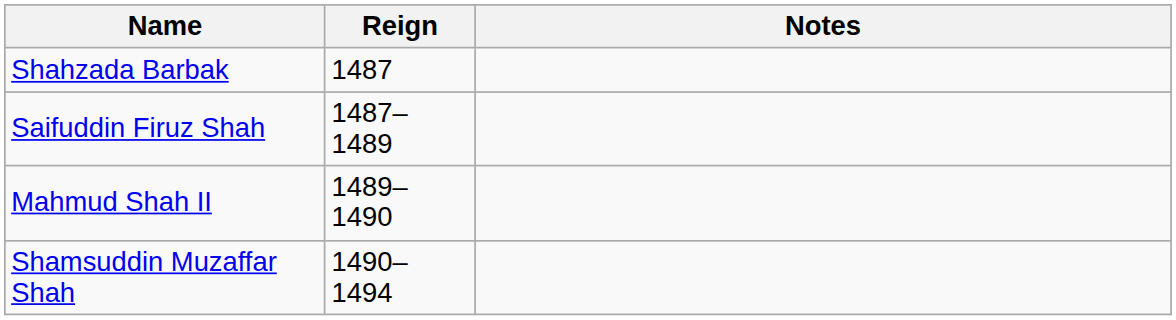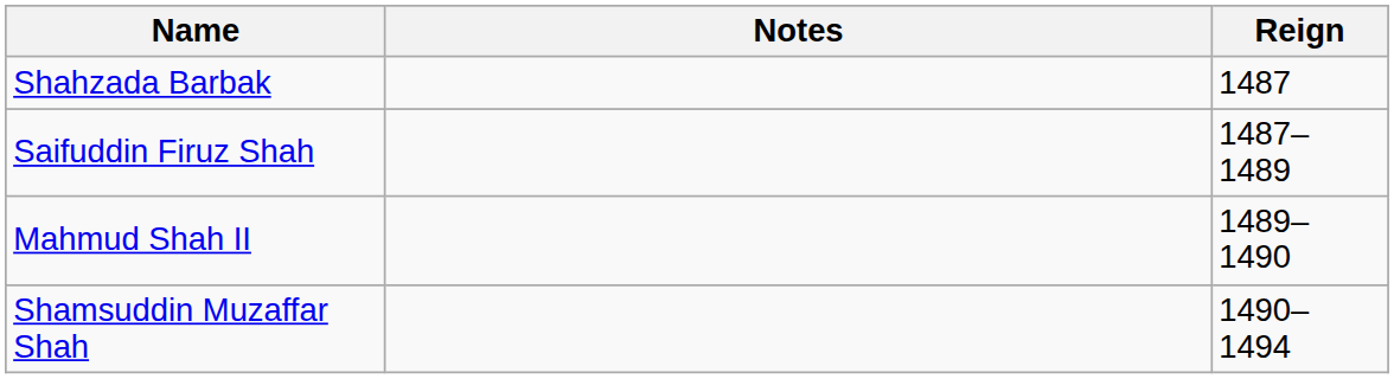 <table class="wikitable">
 <tr>
 <th width="180">Name</th>
+<th width="400">Notes</th>
 <th width="80">Reign</th>
-<th width="400">Notes</th>
 </tr>
 <tr>
 <td><a href='#'>Shahzada Barbak</a></td>
+<td></td>
 <td>1487</td>
-<td></td>
 </tr>
 <tr>
 <td><a href='#'>Saifuddin Firuz Shah</a></td>
+<td></td>
 <td>1487–1489</td>
-<td></td>
 </tr>
 <tr>
 <td><a href='#'>Mahmud Shah II</a></td>
+<td></td>
 <td>1489–1490</td>
-<td></td>
 </tr>
 <tr>
 <td><a href='#'>Shamsuddin Muzaffar Shah</a></td>
+<td></td>
 <td>1490–1494</td>
-<td></td>
 </tr>
 </table>
